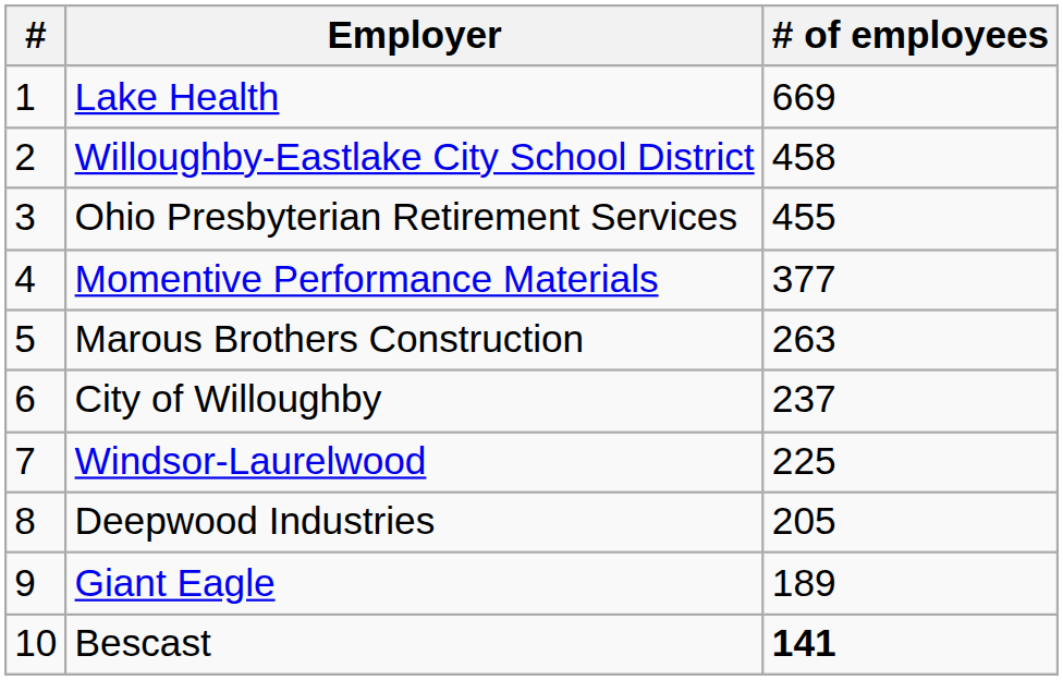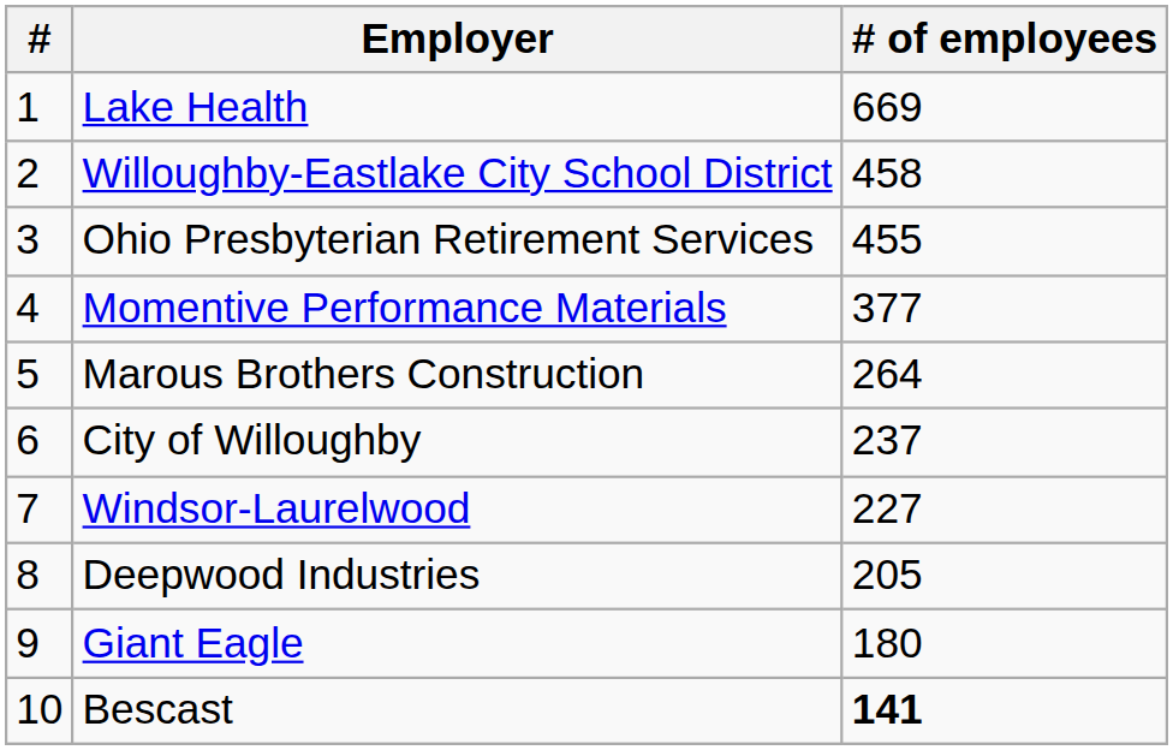 <table class="wikitable sortable" border="1">
 <tr>
 <th>#</th>
 <th>Employer</th>
 <th># of employees</th>
 </tr>
 <tr>
 <td>1</td>
 <td><a href='#'>Lake Health</a></td>
 <td>669</td>
 </tr>
 <tr>
 <td>2</td>
 <td><a href='#'>Willoughby-Eastlake City School District</a></td>
 <td>458</td>
 </tr>
 <tr>
 <td>3</td>
 <td>Ohio Presbyterian Retirement Services</td>
 <td>455</td>
 </tr>
 <tr>
 <td>4</td>
 <td><a href='#'>Momentive Performance Materials</a></td>
 <td>377</td>
 </tr>
 <tr>
 <td>5</td>
 <td>Marous Brothers Construction</td>
-<td>263</td>
+<td>264</td>
 </tr>
 <tr>
 <td>6</td>
 <td>City of Willoughby</td>
 <td>237</td>
 </tr>
 <tr>
 <td>7</td>
 <td><a href='#'>Windsor-Laurelwood</a></td>
-<td>225</td>
+<td>227</td>
 </tr>
 <tr>
 <td>8</td>
 <td>Deepwood Industries</td>
 <td>205</td>
 </tr>
 <tr>
 <td>9</td>
 <td><a href='#'>Giant Eagle</a></td>
-<td>189</td>
+<td>180</td>
 </tr>
 <tr>
 <td>10</td>
 <td>Bescast</td>
 <td><strong>141</strong></td>
 </tr>
 <tr>
 </tr>
 </table>
